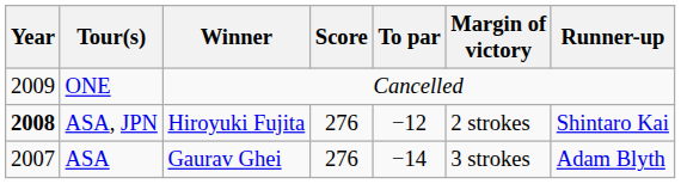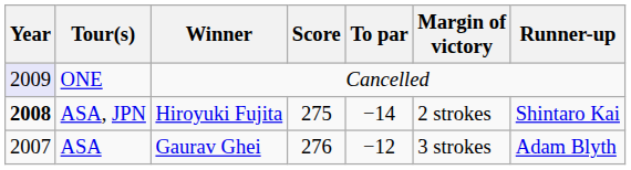 <table class="wikitable" style="font-size:95%">
 <tr>
 <th>Year</th>
 <th>Tour(s)</th>
 <th>Winner</th>
 <th>Score</th>
 <th>To par</th>
 <th>Margin of<br>victory</th>
 <th>Runner-up</th>
 </tr>
 <tr>
-<td>2009</td>
+<td style="background: lavender;">2009</td>
 <td><a href='#'>ONE</a></td>
 <td colspan=5 align=center><em>Cancelled</em></td>
 </tr>
 <tr>
 <td><strong>2008</strong></td>
 <td><a href='#'>ASA</a>, <a href='#'>JPN</a></td>
 <td> <a href='#'>Hiroyuki Fujita</a></td>
-<td align=center>276</td>
-<td align=center>−12</td>
+<td align=center>275</td>
+<td align=center>−14</td>
 <td>2 strokes</td>
 <td> <a href='#'>Shintaro Kai</a></td>
 </tr>
 <tr>
 <td>2007</td>
 <td><a href='#'>ASA</a></td>
 <td> <a href='#'>Gaurav Ghei</a></td>
 <td align=center>276</td>
-<td align=center>−14</td>
+<td align=center>−12</td>
 <td>3 strokes</td>
 <td> <a href='#'>Adam Blyth</a></td>
 </tr>
 </table>
